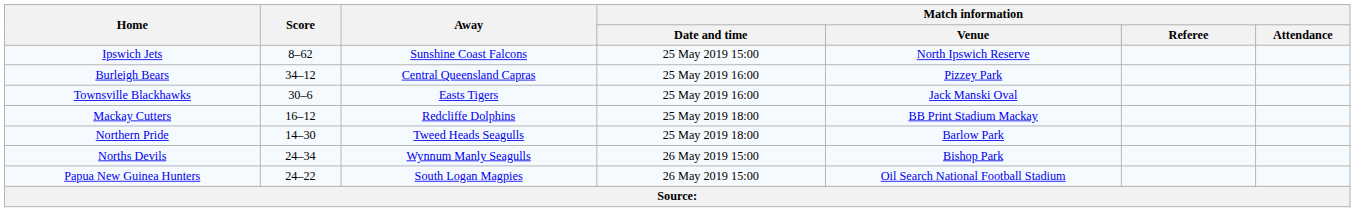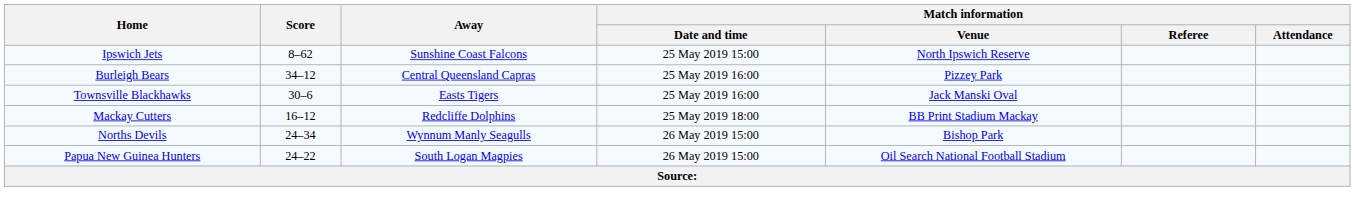 <table class="wikitable" width="100%" style="border-collapse:collapse; font-size:90%; text-align:center;">
 <tr>
 <th rowspan="2" width="19%">Home</th>
 <th rowspan="2" width="6%">Score</th>
 <th rowspan="2" width="19%">Away</th>
 <th colspan="4">Match information</th>
 </tr>
 <tr bgcolor="#CCCCCC">
 <th width="17%">Date and time</th>
 <th width="22%">Venue</th>
 <th width="10%">Referee</th>
 <th width="7%">Attendance</th>
 </tr>
 <tr bgcolor="#F5FAFF">
 <td> <a href='#'>Ipswich Jets</a></td>
 <td>8–62</td>
 <td> <a href='#'>Sunshine Coast Falcons</a></td>
 <td>25 May 2019 15:00</td>
 <td><a href='#'>North Ipswich Reserve</a></td>
 <td></td>
 <td></td>
 </tr>
 <tr bgcolor="#F5FAFF">
 <td> <a href='#'>Burleigh Bears</a></td>
 <td>34–12</td>
 <td> <a href='#'>Central Queensland Capras</a></td>
 <td>25 May 2019 16:00</td>
 <td><a href='#'>Pizzey Park</a></td>
 <td></td>
 <td></td>
 </tr>
 <tr bgcolor="#F5FAFF">
 <td> <a href='#'>Townsville Blackhawks</a></td>
 <td>30–6</td>
 <td> <a href='#'>Easts Tigers</a></td>
 <td>25 May 2019 16:00</td>
 <td><a href='#'>Jack Manski Oval</a></td>
 <td></td>
 <td></td>
 </tr>
 <tr bgcolor="#F5FAFF">
 <td> <a href='#'>Mackay Cutters</a></td>
 <td>16–12</td>
 <td> <a href='#'>Redcliffe Dolphins</a></td>
 <td>25 May 2019 18:00</td>
 <td><a href='#'>BB Print Stadium Mackay</a></td>
 <td></td>
 <td></td>
 </tr>
 <tr bgcolor="#F5FAFF">
-<td> <a href='#'>Northern Pride</a></td>
-<td>14–30</td>
-<td> <a href='#'>Tweed Heads Seagulls</a></td>
-<td>25 May 2019 18:00</td>
-<td><a href='#'>Barlow Park</a></td>
-<td></td>
-<td></td>
-</tr>
-<tr bgcolor="#F5FAFF">
 <td> <a href='#'>Norths Devils</a></td>
 <td>24–34</td>
 <td> <a href='#'>Wynnum Manly Seagulls</a></td>
 <td>26 May 2019 15:00</td>
 <td><a href='#'>Bishop Park</a></td>
 <td></td>
 <td></td>
 </tr>
 <tr bgcolor="#F5FAFF">
 <td> <a href='#'>Papua New Guinea Hunters</a></td>
 <td>24–22</td>
 <td> <a href='#'>South Logan Magpies</a></td>
 <td>26 May 2019 15:00</td>
 <td><a href='#'>Oil Search National Football Stadium</a></td>
 <td></td>
 <td></td>
 </tr>
 <tr bgcolor="#C1D8FF">
 <th colspan="7">Source:</th>
 </tr>
 </table>
